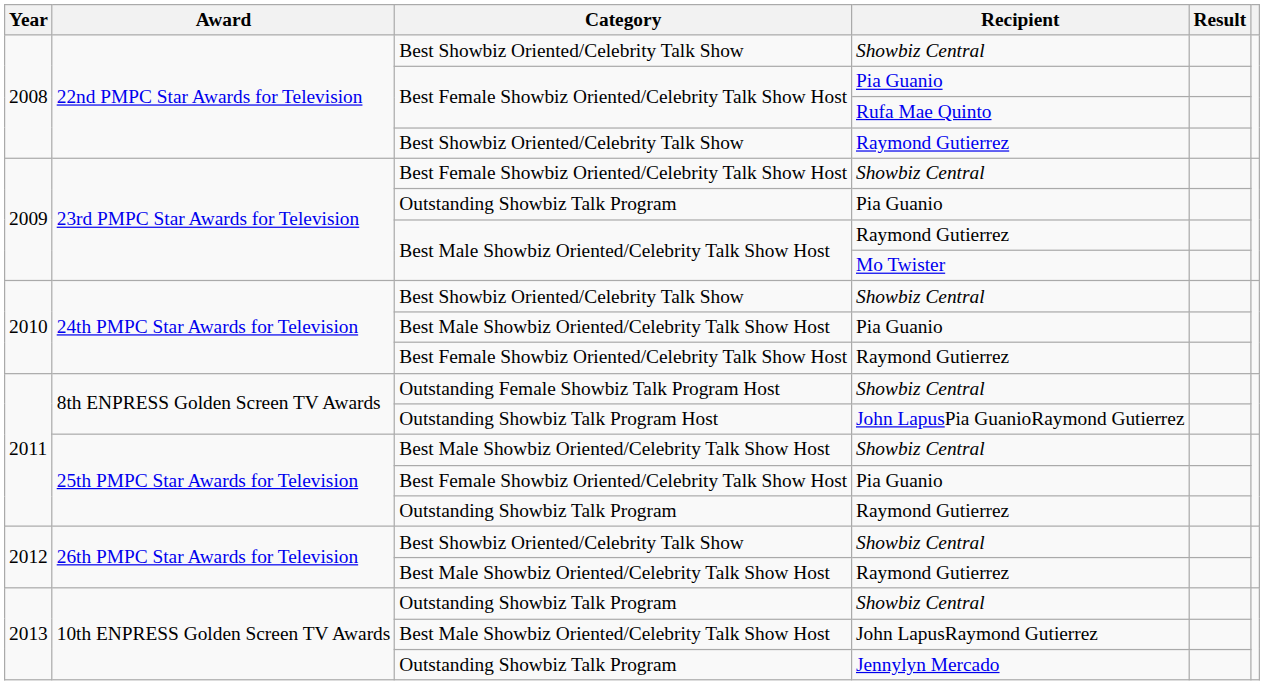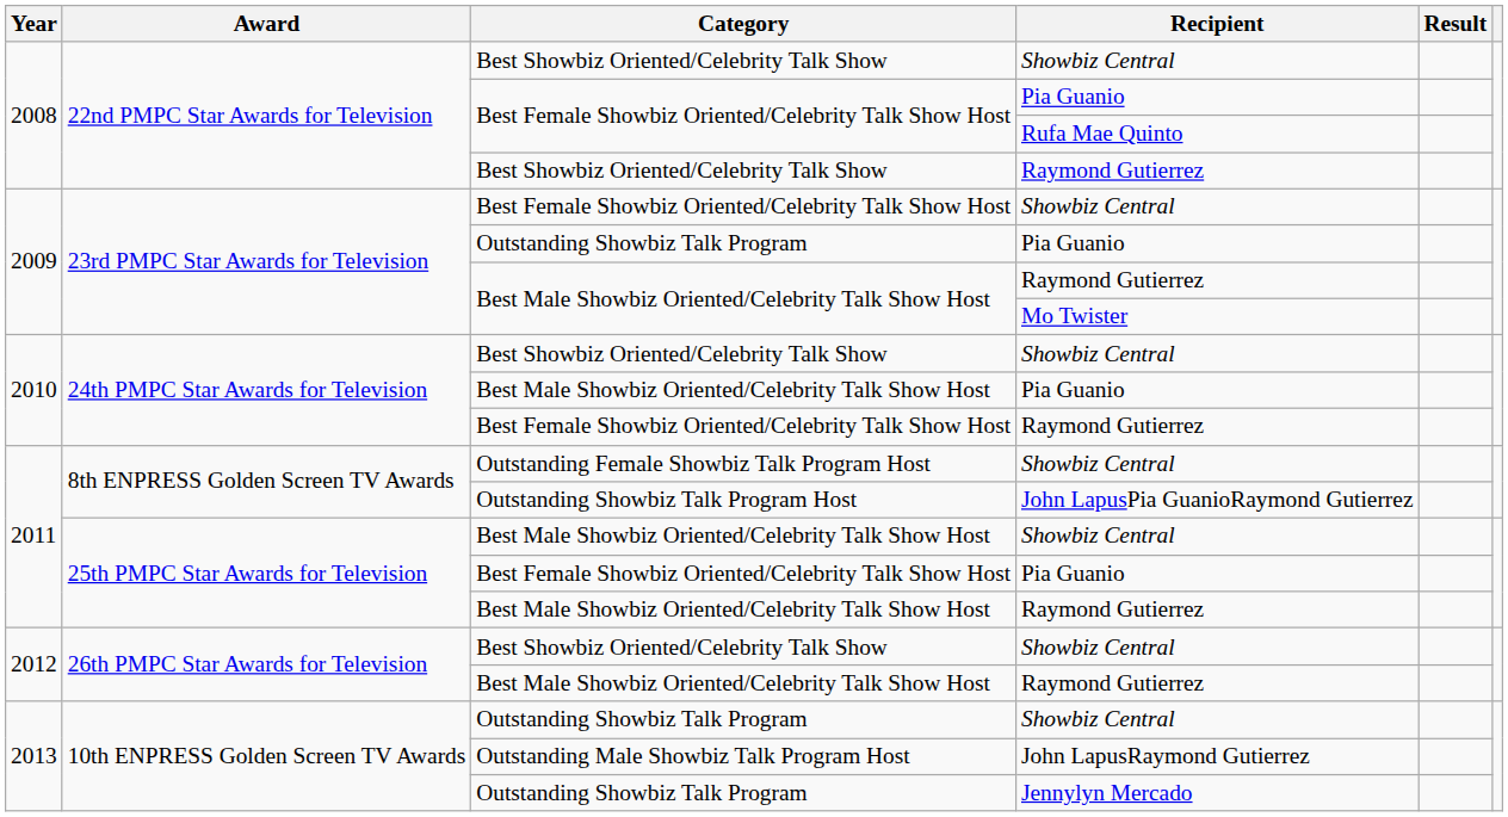 <table class="wikitable">
 <tr>
 <th>Year</th>
 <th>Award</th>
 <th>Category</th>
 <th>Recipient</th>
 <th>Result</th>
 <th></th>
 </tr>
 <tr>
 <td rowspan=4>2008</td>
 <td rowspan=4><a href='#'>22nd PMPC Star Awards for Television</a></td>
 <td>Best Showbiz Oriented/Celebrity Talk Show</td>
 <td><em>Showbiz Central</em></td>
 <td></td>
 <td rowspan=4></td>
 </tr>
 <tr>
 <td rowspan=2>Best Female Showbiz Oriented/Celebrity Talk Show Host</td>
 <td><a href='#'>Pia Guanio</a></td>
 <td></td>
 </tr>
 <tr>
 <td><a href='#'>Rufa Mae Quinto</a></td>
 <td></td>
 </tr>
 <tr>
 <td>Best Showbiz Oriented/Celebrity Talk Show</td>
 <td><a href='#'>Raymond Gutierrez</a></td>
 <td></td>
 </tr>
 <tr>
 <td rowspan=4>2009</td>
 <td rowspan=4><a href='#'>23rd PMPC Star Awards for Television</a></td>
 <td>Best Female Showbiz Oriented/Celebrity Talk Show Host</td>
 <td><em>Showbiz Central</em></td>
 <td></td>
 <td rowspan=4></td>
 </tr>
 <tr>
 <td>Outstanding Showbiz Talk Program</td>
 <td>Pia Guanio</td>
 <td></td>
 </tr>
 <tr>
 <td rowspan=2>Best Male Showbiz Oriented/Celebrity Talk Show Host</td>
 <td>Raymond Gutierrez</td>
 <td></td>
 </tr>
 <tr>
 <td><a href='#'>Mo Twister</a></td>
 <td></td>
 </tr>
 <tr>
 <td rowspan=3>2010</td>
 <td rowspan=3><a href='#'>24th PMPC Star Awards for Television</a></td>
 <td>Best Showbiz Oriented/Celebrity Talk Show</td>
 <td><em>Showbiz Central</em></td>
 <td></td>
 <td rowspan=3></td>
 </tr>
 <tr>
 <td>Best Male Showbiz Oriented/Celebrity Talk Show Host</td>
 <td>Pia Guanio</td>
 <td></td>
 </tr>
 <tr>
 <td>Best Female Showbiz Oriented/Celebrity Talk Show Host</td>
 <td>Raymond Gutierrez</td>
 <td></td>
 </tr>
 <tr>
 <td rowspan=5>2011</td>
 <td rowspan=2>8th ENPRESS Golden Screen TV Awards</td>
 <td>Outstanding Female Showbiz Talk Program Host</td>
 <td><em>Showbiz Central</em></td>
 <td></td>
 <td rowspan=2></td>
 </tr>
 <tr>
 <td>Outstanding Showbiz Talk Program Host</td>
 <td><a href='#'>John Lapus</a>Pia GuanioRaymond Gutierrez</td>
 <td></td>
 </tr>
 <tr>
 <td rowspan=3><a href='#'>25th PMPC Star Awards for Television</a></td>
 <td>Best Male Showbiz Oriented/Celebrity Talk Show Host</td>
 <td><em>Showbiz Central</em></td>
 <td></td>
 <td rowspan=3></td>
 </tr>
 <tr>
 <td>Best Female Showbiz Oriented/Celebrity Talk Show Host</td>
 <td>Pia Guanio</td>
 <td></td>
 </tr>
 <tr>
-<td>Outstanding Showbiz Talk Program</td>
+<td>Best Male Showbiz Oriented/Celebrity Talk Show Host</td>
 <td>Raymond Gutierrez</td>
 <td></td>
 </tr>
 <tr>
 <td rowspan=2>2012</td>
 <td rowspan=2><a href='#'>26th PMPC Star Awards for Television</a></td>
 <td>Best Showbiz Oriented/Celebrity Talk Show</td>
 <td><em>Showbiz Central</em></td>
 <td></td>
 <td rowspan=2></td>
 </tr>
 <tr>
 <td>Best Male Showbiz Oriented/Celebrity Talk Show Host</td>
 <td>Raymond Gutierrez</td>
 <td></td>
 </tr>
 <tr>
 <td rowspan=3>2013</td>
 <td rowspan=3>10th ENPRESS Golden Screen TV Awards</td>
 <td>Outstanding Showbiz Talk Program</td>
 <td><em>Showbiz Central</em></td>
 <td></td>
 <td rowspan=3></td>
 </tr>
 <tr>
-<td>Best Male Showbiz Oriented/Celebrity Talk Show Host</td>
+<td>Outstanding Male Showbiz Talk Program Host</td>
 <td>John LapusRaymond Gutierrez</td>
 <td></td>
 </tr>
 <tr>
 <td>Outstanding Showbiz Talk Program</td>
 <td><a href='#'>Jennylyn Mercado</a></td>
 <td></td>
 </tr>
 </table>
